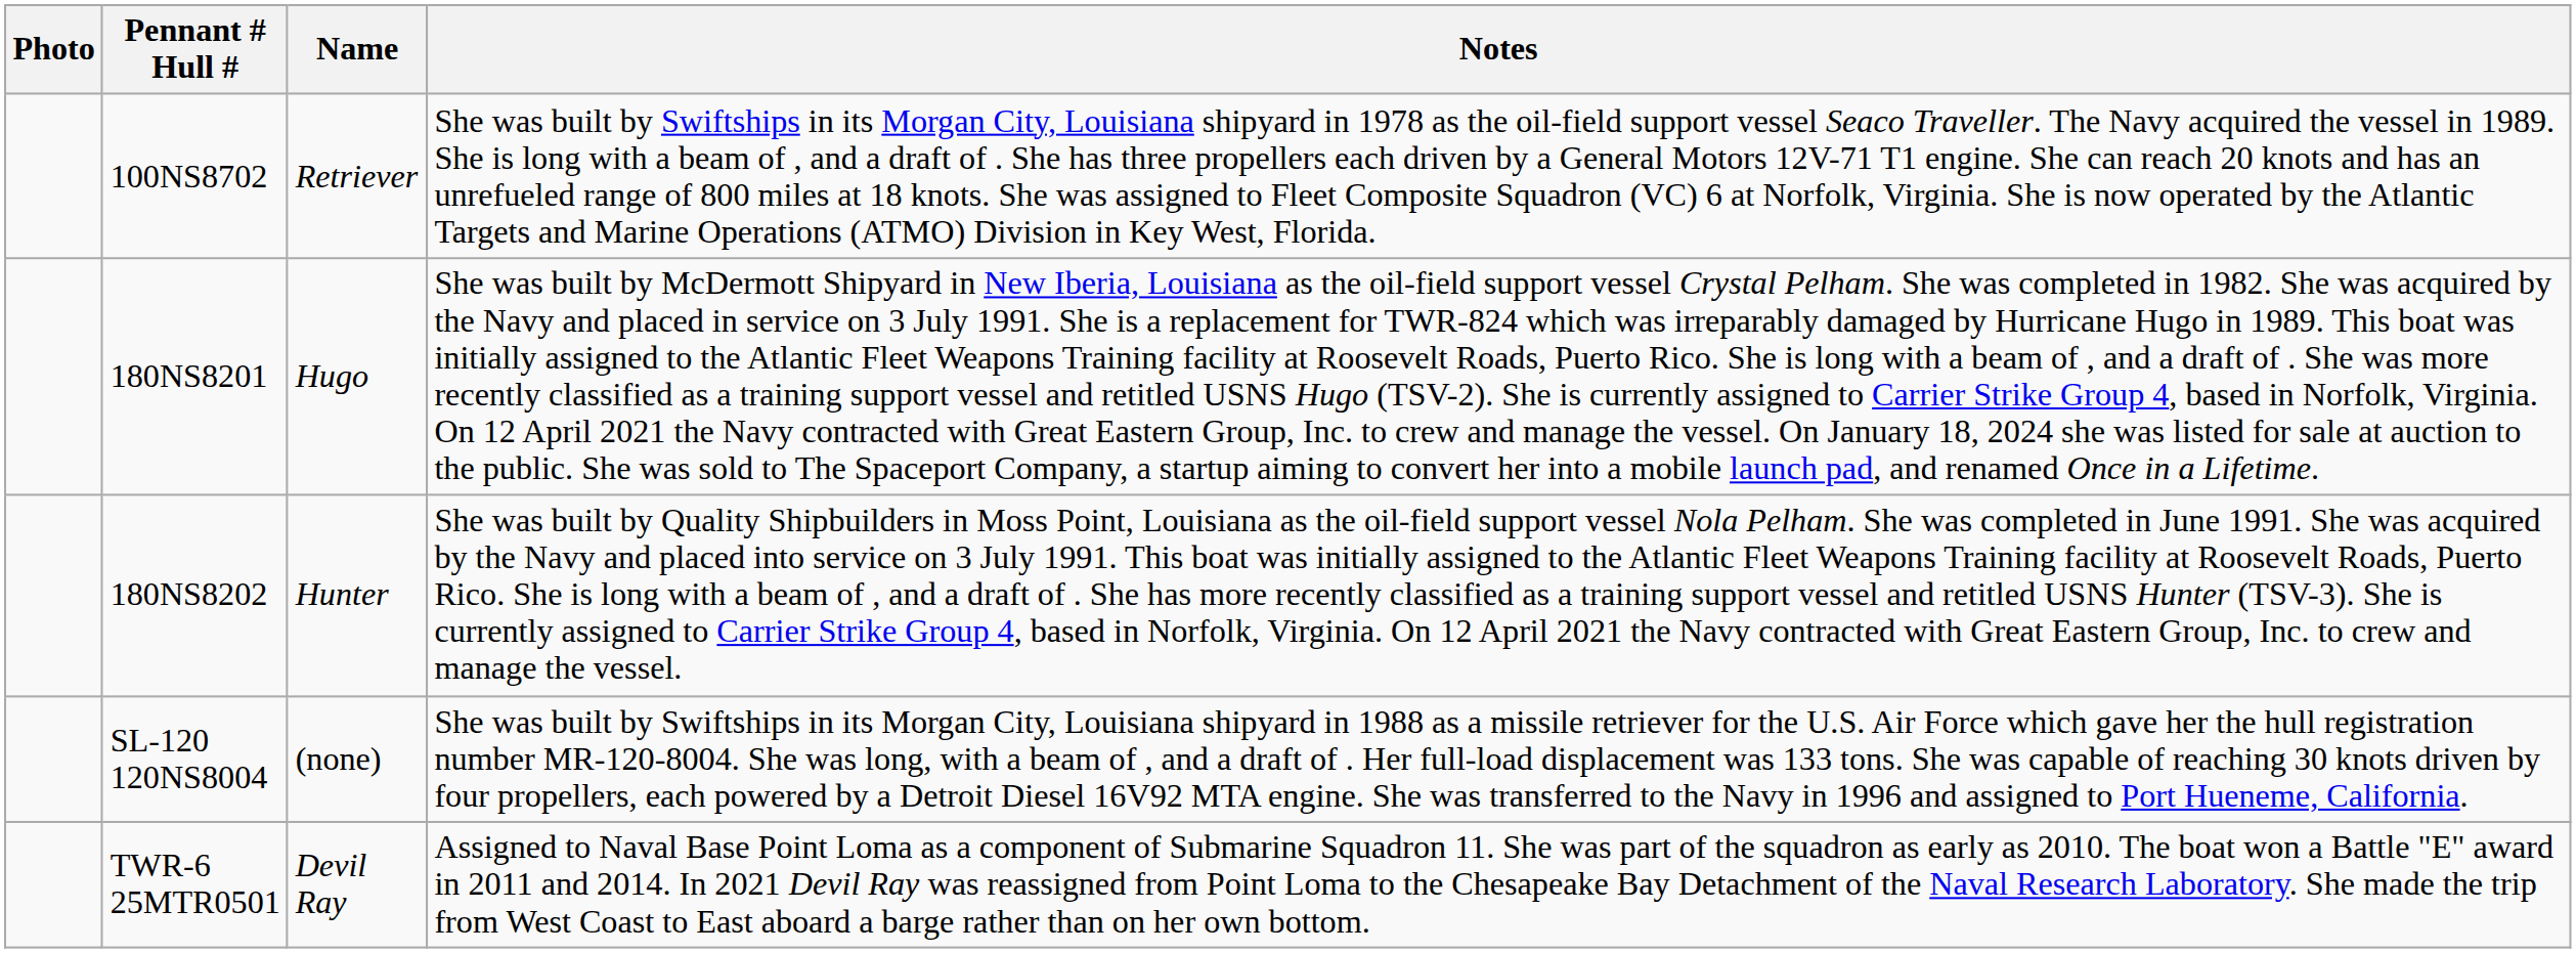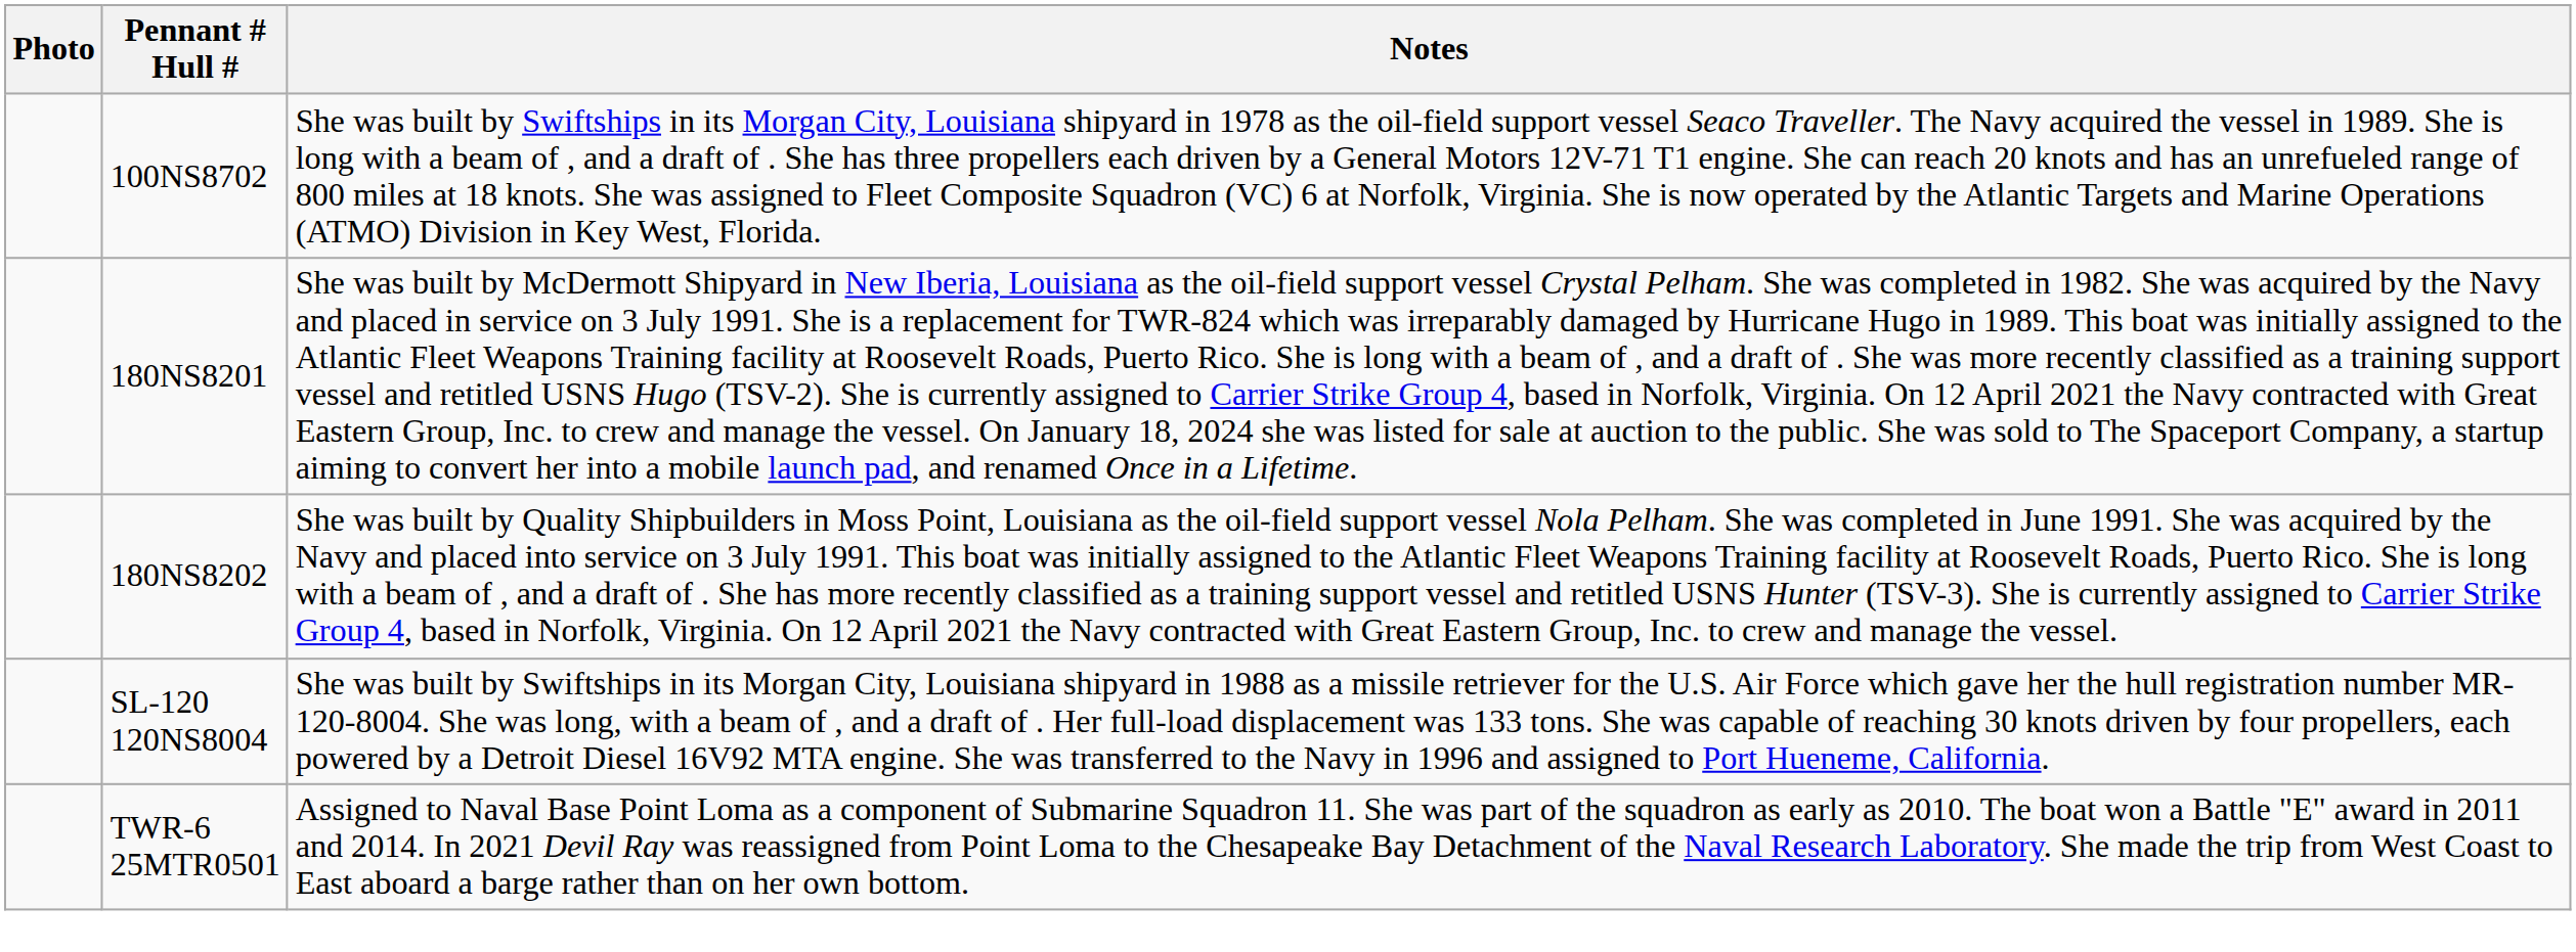 <table class="wikitable">
 <tr>
 <th>Photo</th>
 <th>Pennant #<br>Hull #</th>
-<th>Name</th>
 <th>Notes</th>
 </tr>
 <tr>
 <td></td>
 <td>100NS8702</td>
-<td><em>Retriever</em></td>
 <td>She was built by <a href='#'>Swiftships</a> in its <a href='#'>Morgan City, Louisiana</a> shipyard in 1978 as the oil-field support vessel <em>Seaco Traveller</em>.  The Navy acquired the vessel in 1989.  She is  long with a beam of , and a draft of .  She has three propellers each driven by a General Motors 12V-71 T1 engine.  She can reach 20 knots and has an unrefueled range of 800 miles at 18 knots.  She was assigned to Fleet Composite Squadron (VC) 6 at Norfolk, Virginia.  She is now operated by the Atlantic Targets and Marine Operations (ATMO) Division in Key West, Florida.</td>
 </tr>
 <tr>
 <td></td>
 <td>180NS8201</td>
-<td><em>Hugo</em></td>
 <td>She was built by McDermott Shipyard in <a href='#'>New Iberia, Louisiana</a> as the oil-field support vessel <em>Crystal Pelham</em>.  She was completed in 1982.  She was acquired by the Navy and placed in service on 3 July 1991.  She is a replacement for TWR-824 which was irreparably damaged by  Hurricane Hugo in 1989. This boat was initially assigned to the Atlantic Fleet Weapons Training facility at Roosevelt Roads, Puerto Rico.  She is  long with a beam of , and a draft of .  She was more recently classified as a training support vessel and retitled USNS <em>Hugo</em> (TSV-2).  She is currently assigned to <a href='#'>Carrier Strike Group 4</a>, based in Norfolk, Virginia.  On 12 April 2021 the Navy contracted with Great Eastern Group, Inc. to crew and manage the vessel. On January 18, 2024 she was listed for sale at auction to the public. She was sold to The Spaceport Company, a startup aiming to convert her into a mobile <a href='#'>launch pad</a>, and renamed <em>Once in a Lifetime</em>.</td>
 </tr>
 <tr>
 <td></td>
 <td>180NS8202</td>
-<td><em>Hunter</em></td>
 <td>She was built by Quality Shipbuilders in Moss Point, Louisiana as the oil-field support vessel <em>Nola Pelham</em>.  She was completed in June 1991.  She was acquired by the Navy and placed into service on 3 July 1991.  This boat was initially assigned to the Atlantic Fleet Weapons Training facility at Roosevelt Roads, Puerto Rico.  She is  long with a beam of , and a draft of .  She has more recently classified as a training support vessel and retitled USNS <em>Hunter</em> (TSV-3).  She is currently assigned to <a href='#'>Carrier Strike Group 4</a>, based in Norfolk, Virginia.  On 12 April 2021 the Navy contracted with Great Eastern Group, Inc. to crew and manage the vessel.</td>
 </tr>
 <tr>
 <td></td>
 <td>SL-120<br>120NS8004</td>
-<td>(none)</td>
 <td>She was built by Swiftships in its Morgan City, Louisiana shipyard in 1988 as a missile retriever for the U.S. Air Force which gave her the hull registration number MR-120-8004.  She was  long, with a beam of , and a draft of .  Her full-load displacement was 133 tons.  She was capable of reaching 30 knots driven by four propellers, each powered by a Detroit Diesel 16V92 MTA engine.  She was transferred to the Navy in 1996 and assigned to <a href='#'>Port Hueneme, California</a>.</td>
 </tr>
 <tr>
 <td></td>
 <td>TWR-6<br>25MTR0501</td>
-<td><em>Devil Ray</em></td>
 <td>Assigned to Naval Base Point Loma as a component of Submarine Squadron 11.  She was part of the squadron as early as 2010.  The boat won a Battle "E" award in 2011 and 2014.  In 2021 <em>Devil Ray</em> was reassigned from Point Loma to the Chesapeake Bay Detachment of the <a href='#'>Naval Research Laboratory</a>.  She made the trip from West Coast to East aboard a barge rather than on her own bottom.</td>
 </tr>
 </table>
